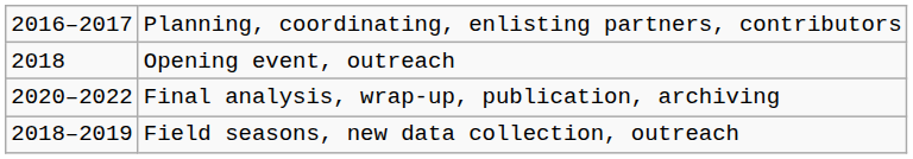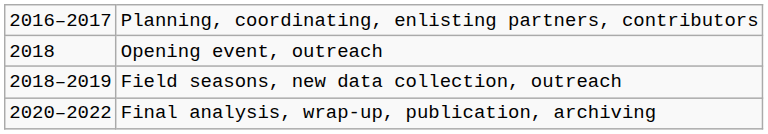 <table class="wikitable">
 <tr>
 <td>2016–2017</td>
 <td>Planning, coordinating, enlisting partners, contributors</td>
 </tr>
 <tr>
 <td>2018</td>
 <td>Opening event, outreach</td>
 </tr>
 <tr>
+<td>2018–2019</td>
+<td>Field seasons, new data collection, outreach</td>
+</tr>
+<tr>
 <td>2020–2022</td>
 <td>Final analysis, wrap-up, publication, archiving</td>
 </tr>
-<tr>
-<td>2018–2019</td>
-<td>Field seasons, new data collection, outreach</td>
-</tr>
 </table>
